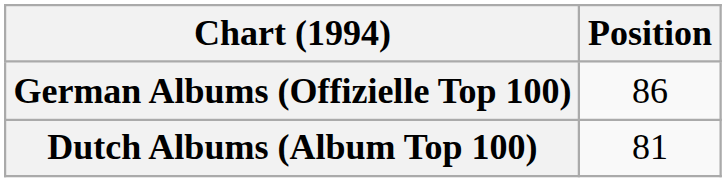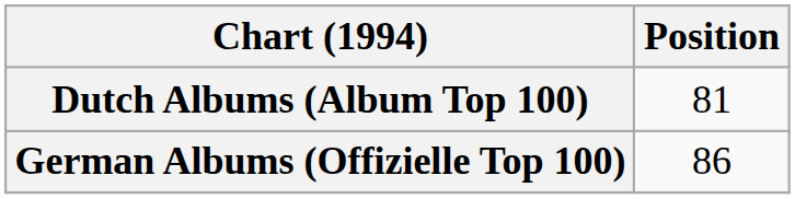 <table class="wikitable sortable plainrowheaders" style="text-align:center">
 <tr>
 <th scope="col">Chart (1994)</th>
 <th scope="col">Position</th>
 </tr>
 <tr>
+<th scope="row">Dutch Albums (Album Top 100)</th>
+<td>81</td>
+</tr>
+<tr>
 <th scope="row">German Albums (Offizielle Top 100)</th>
 <td>86</td>
 </tr>
-<tr>
-<th scope="row">Dutch Albums (Album Top 100)</th>
-<td>81</td>
-</tr>
 </table>
